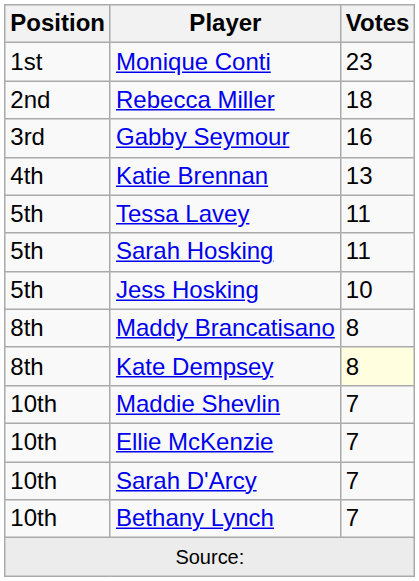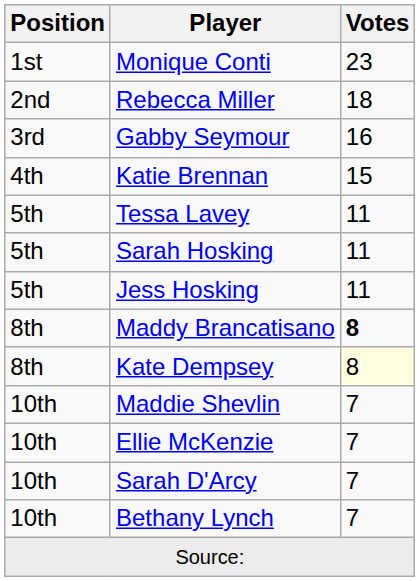 <table class="wikitable">
 <tr>
 <th>Position</th>
 <th>Player</th>
 <th>Votes</th>
 </tr>
 <tr>
 <td>1st</td>
 <td><a href='#'>Monique Conti</a></td>
 <td>23</td>
 </tr>
 <tr>
 <td>2nd</td>
 <td><a href='#'>Rebecca Miller</a></td>
 <td>18</td>
 </tr>
 <tr>
 <td>3rd</td>
 <td><a href='#'>Gabby Seymour</a></td>
 <td>16</td>
 </tr>
 <tr>
 <td>4th</td>
 <td><a href='#'>Katie Brennan</a></td>
-<td>13</td>
+<td>15</td>
 </tr>
 <tr>
 <td>5th</td>
 <td><a href='#'>Tessa Lavey</a></td>
 <td>11</td>
 </tr>
 <tr>
 <td>5th</td>
 <td><a href='#'>Sarah Hosking</a></td>
 <td>11</td>
 </tr>
 <tr>
 <td>5th</td>
 <td><a href='#'>Jess Hosking</a></td>
-<td>10</td>
+<td>11</td>
 </tr>
 <tr>
 <td>8th</td>
 <td><a href='#'>Maddy Brancatisano</a></td>
-<td>8</td>
+<td><strong>8</strong></td>
 </tr>
 <tr>
 <td>8th</td>
 <td><a href='#'>Kate Dempsey</a></td>
 <td style="background: lightyellow;">8</td>
 </tr>
 <tr>
 <td>10th</td>
 <td><a href='#'>Maddie Shevlin</a></td>
 <td>7</td>
 </tr>
 <tr>
 <td>10th</td>
 <td><a href='#'>Ellie McKenzie</a></td>
 <td>7</td>
 </tr>
 <tr>
 <td>10th</td>
 <td><a href='#'>Sarah D'Arcy</a></td>
 <td>7</td>
 </tr>
 <tr>
 <td>10th</td>
 <td><a href='#'>Bethany Lynch</a></td>
 <td>7</td>
 </tr>
 <tr>
 <td colspan="4" style="text-align: center; background: #ececec;"><small>Source:</small></td>
 </tr>
 </table>
